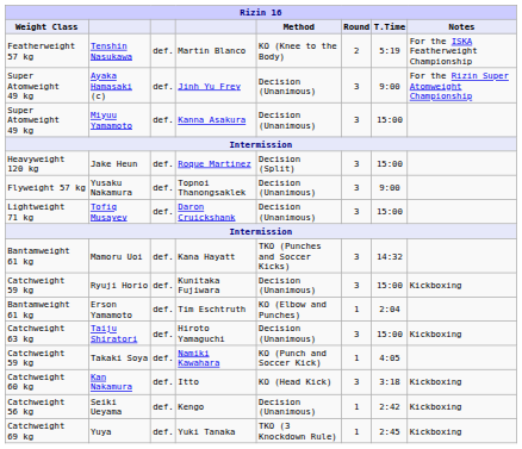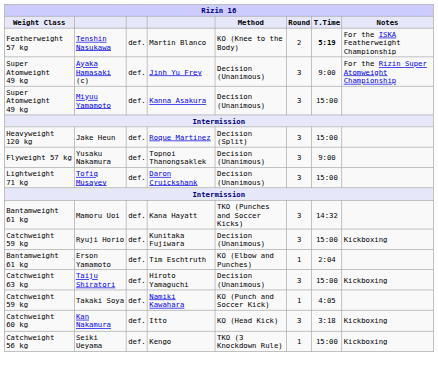 <table class="wikitable" style="font-size: 80%;">
 <tr>
 <th colspan="8" style="background-color: #ccf; color: #000080; text-align: center;"><strong>Rizin 16</strong></th>
 </tr>
 <tr>
 <th colspan="1" style="background-color: #E6E8FA; color: #000000; text-align: center;">Weight Class</th>
 <th colspan="1" style="background-color: #E6E8FA; color: #000000; text-align: center;"></th>
 <th colspan="1" style="background-color: #E6E8FA; color: #000000; text-align: center;"></th>
 <th colspan="1" style="background-color: #E6E8FA; color: #000000; text-align: center;"></th>
 <th colspan="1" style="background-color: #E6E8FA; color: #000000; text-align: center;">Method</th>
 <th colspan="1" style="background-color: #E6E8FA; color: #000000; text-align: center;">Round</th>
 <th colspan="1" style="background-color: #E6E8FA; color: #000000; text-align: center;">T.Time</th>
 <th colspan="1" style="background-color: #E6E8FA; color: #000000; text-align: center;">Notes</th>
 </tr>
 <tr>
 <td>Featherweight 57 kg</td>
 <td> <a href='#'>Tenshin Nasukawa</a></td>
 <td align=center>def.</td>
 <td> Martin Blanco</td>
 <td>KO (Knee to the Body)</td>
 <td align=center>2</td>
-<td align=center>5:19</td>
+<td align=center><strong>5:19</strong></td>
 <td>For the <a href='#'>ISKA</a> Featherweight Championship</td>
 </tr>
 <tr>
 <td>Super Atomweight 49 kg</td>
 <td> <a href='#'>Ayaka Hamasaki</a> (c)</td>
 <td align=center>def.</td>
 <td> <a href='#'>Jinh Yu Frey</a></td>
 <td>Decision (Unanimous)</td>
 <td align=center>3</td>
 <td align=center>9:00</td>
 <td>For the <a href='#'>Rizin Super Atomweight Championship</a></td>
 </tr>
 <tr>
 <td>Super Atomweight 49 kg</td>
 <td> <a href='#'>Miyuu Yamamoto</a></td>
 <td align=center>def.</td>
 <td> <a href='#'>Kanna Asakura</a></td>
 <td>Decision (Unanimous)</td>
 <td align=center>3</td>
 <td align=center>15:00</td>
 <td></td>
 </tr>
 <tr>
 <th colspan="8" style="background-color: #E6E8FA; color: #000080; text-align: center;"><strong>Intermission</strong></th>
 </tr>
 <tr>
 <td>Heavyweight 120 kg</td>
 <td> Jake Heun</td>
 <td align=center>def.</td>
 <td> <a href='#'>Roque Martinez</a></td>
 <td>Decision (Split)</td>
 <td align=center>3</td>
 <td align=center>15:00</td>
 <td></td>
 </tr>
 <tr>
 <td>Flyweight 57 kg</td>
 <td> Yusaku Nakamura</td>
 <td align=center>def.</td>
 <td> Topnoi Thanongsaklek</td>
 <td>Decision (Unanimous)</td>
 <td align=center>3</td>
 <td align=center>9:00</td>
 <td></td>
 </tr>
 <tr>
 <td>Lightweight 71 kg</td>
 <td> <a href='#'>Tofiq Musayev</a></td>
 <td align=center>def.</td>
 <td> <a href='#'>Daron Cruickshank</a></td>
 <td>Decision (Unanimous)</td>
 <td align=center>3</td>
 <td align=center>15:00</td>
 <td></td>
 </tr>
 <tr>
 <th colspan="8" style="background-color: #E6E8FA; color: #000080; text-align: center;"><strong>Intermission</strong></th>
 </tr>
 <tr>
 <td>Bantamweight 61 kg</td>
 <td> Mamoru Uoi</td>
 <td align=center>def.</td>
 <td> Kana Hayatt</td>
 <td>TKO (Punches and Soccer Kicks)</td>
 <td align=center>3</td>
 <td align=center>14:32</td>
 <td></td>
 </tr>
 <tr>
 <td>Catchweight 59 kg</td>
 <td> Ryuji Horio</td>
 <td align=center>def.</td>
 <td> Kunitaka Fujiwara</td>
 <td>Decision (Unanimous)</td>
 <td align=center>3</td>
 <td align=center>15:00</td>
 <td>Kickboxing</td>
 </tr>
 <tr>
 <td>Bantamweight 61 kg</td>
 <td> Erson Yamamoto</td>
 <td align=center>def.</td>
 <td> Tim Eschtruth</td>
 <td>KO (Elbow and Punches)</td>
 <td align=center>1</td>
 <td align=center>2:04</td>
 <td></td>
 </tr>
 <tr>
 <td>Catchweight 63 kg</td>
 <td> <a href='#'>Taiju Shiratori</a></td>
 <td align=center>def.</td>
 <td> Hiroto Yamaguchi</td>
 <td>Decision (Unanimous)</td>
 <td align=center>3</td>
 <td align=center>15:00</td>
 <td>Kickboxing</td>
 </tr>
 <tr>
 <td>Catchweight 59 kg</td>
 <td> Takaki Soya</td>
 <td align=center>def.</td>
 <td> <a href='#'>Namiki Kawahara</a></td>
 <td>KO (Punch and Soccer Kick)</td>
 <td align=center>1</td>
 <td align=center>4:05</td>
 <td></td>
 </tr>
 <tr>
 <td>Catchweight 60 kg</td>
 <td> <a href='#'>Kan Nakamura</a></td>
 <td align=center>def.</td>
 <td> Itto</td>
 <td>KO (Head Kick)</td>
 <td align=center>3</td>
 <td align=center>3:18</td>
 <td>Kickboxing</td>
 </tr>
 <tr>
 <td>Catchweight 56 kg</td>
 <td> Seiki Ueyama</td>
 <td align=center>def.</td>
 <td> Kengo</td>
-<td>Decision (Unanimous)</td>
-<td align=center>1</td>
-<td align=center>2:42</td>
-<td>Kickboxing</td>
-</tr>
-<tr>
-<td>Catchweight 69 kg</td>
-<td> Yuya</td>
-<td align=center>def.</td>
-<td> Yuki Tanaka</td>
 <td>TKO (3 Knockdown Rule)</td>
 <td align=center>1</td>
-<td align=center>2:45</td>
+<td align=center>15:00</td>
 <td>Kickboxing</td>
 </tr>
 </table>
